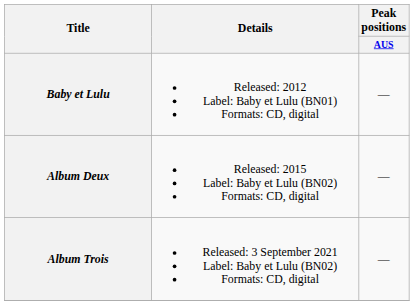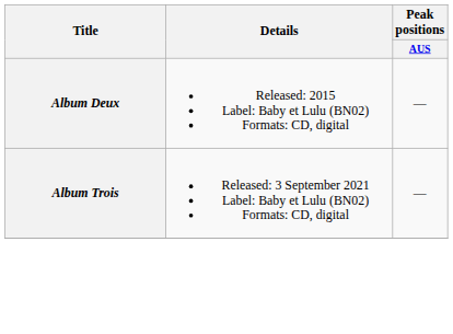 <table class="wikitable plainrowheaders" style="text-align:center;">
 <tr>
 <th rowspan="2" style="width:12em;">Title</th>
 <th rowspan="2" style="width:17em;">Details</th>
 <th colspan="1">Peak positions</th>
 </tr>
 <tr style="font-size:smaller;">
 <th width="50"><a href='#'>AUS</a><br></th>
-</tr>
-<tr>
-<th scope="row"><em>Baby et Lulu</em></th>
-<td><br><ul><li>Released: 2012</li><li>Label: Baby et Lulu (BN01)</li><li>Formats: CD, digital</li></ul></td>
-<td>—</td>
 </tr>
 <tr>
 <th scope="row"><em>Album Deux</em></th>
 <td><br><ul><li>Released: 2015</li><li>Label: Baby et Lulu (BN02)</li><li>Formats: CD, digital</li></ul></td>
 <td>—</td>
 </tr>
 <tr>
 <th scope="row"><em>Album Trois</em></th>
 <td><br><ul><li>Released: 3 September 2021</li><li>Label: Baby et Lulu (BN02)</li><li>Formats: CD, digital</li></ul></td>
 <td>—</td>
 </tr>
 <tr>
 </tr>
 </table>
